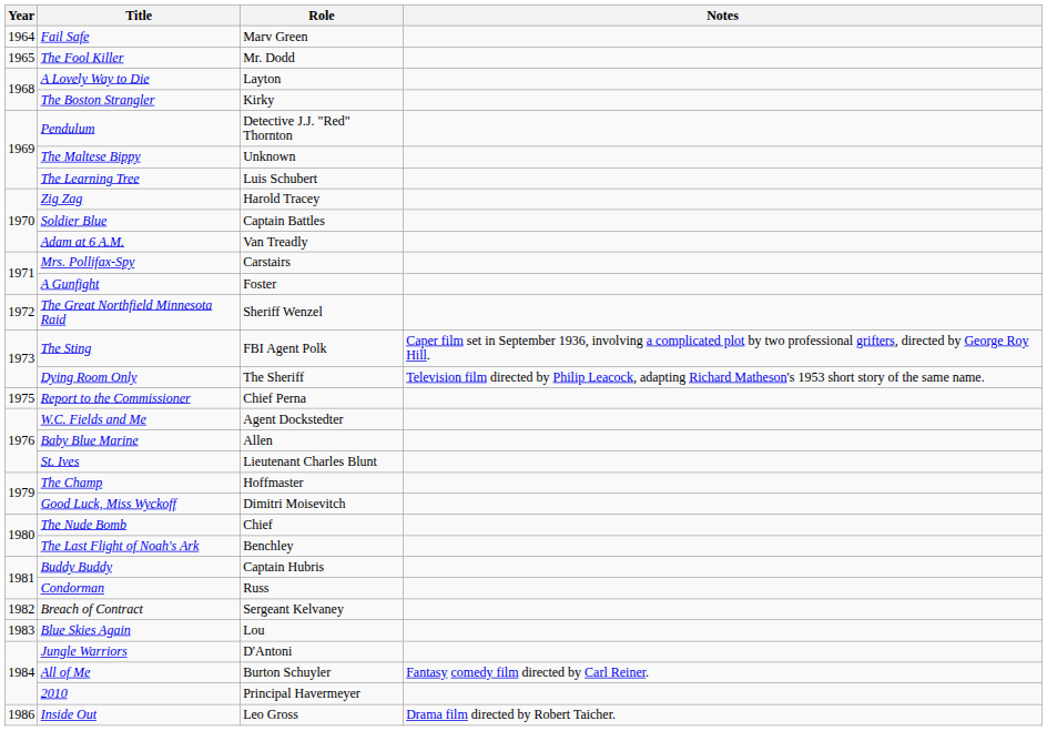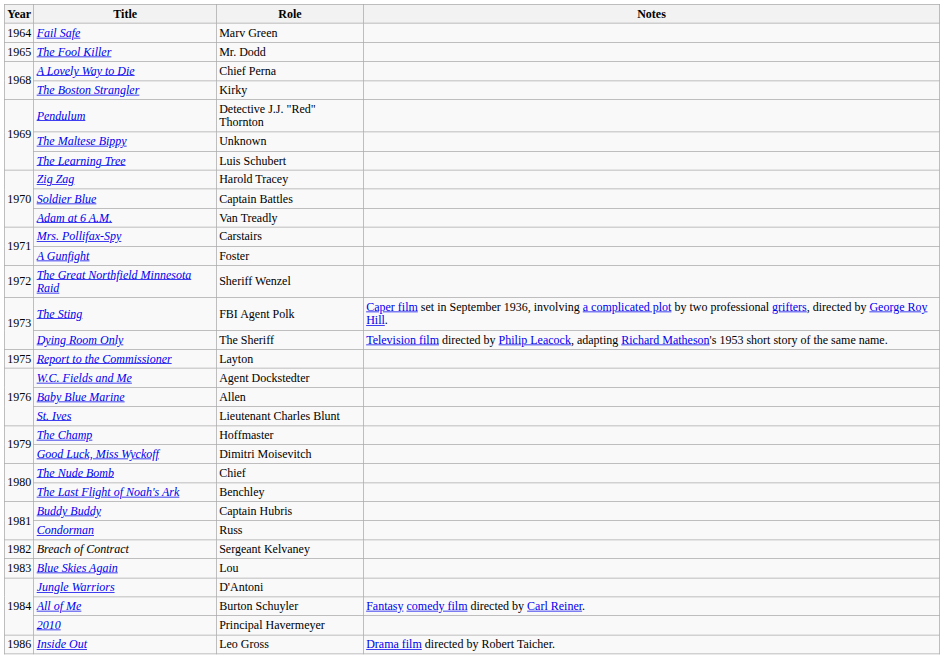 <table class="wikitable sortable">
 <tr>
 <th>Year</th>
 <th>Title</th>
 <th>Role</th>
 <th class="unsortable">Notes</th>
 </tr>
 <tr>
 <td>1964</td>
 <td><em><a href='#'>Fail Safe</a></em></td>
 <td>Marv Green</td>
 <td></td>
 </tr>
 <tr>
 <td>1965</td>
 <td><em><a href='#'>The Fool Killer</a></em></td>
 <td>Mr. Dodd</td>
 <td></td>
 </tr>
 <tr>
 <td rowspan=2>1968</td>
 <td><em><a href='#'>A Lovely Way to Die</a></em></td>
-<td>Layton</td>
+<td>Chief Perna</td>
 <td></td>
 </tr>
 <tr>
 <td><em><a href='#'>The Boston Strangler</a></em></td>
 <td>Kirky</td>
 <td></td>
 </tr>
 <tr>
 <td rowspan=3>1969</td>
 <td><em><a href='#'>Pendulum</a></em></td>
 <td>Detective J.J. "Red" Thornton</td>
 <td></td>
 </tr>
 <tr>
 <td><em><a href='#'>The Maltese Bippy</a></em></td>
 <td>Unknown</td>
 <td></td>
 </tr>
 <tr>
 <td><em><a href='#'>The Learning Tree</a></em></td>
 <td>Luis Schubert</td>
 <td></td>
 </tr>
 <tr>
 <td rowspan=3>1970</td>
 <td><em><a href='#'>Zig Zag</a></em></td>
 <td>Harold Tracey</td>
 <td></td>
 </tr>
 <tr>
 <td><em><a href='#'>Soldier Blue</a></em></td>
 <td>Captain Battles</td>
 <td></td>
 </tr>
 <tr>
 <td><em><a href='#'>Adam at 6 A.M.</a></em></td>
 <td>Van Treadly</td>
 <td></td>
 </tr>
 <tr>
 <td rowspan=2>1971</td>
 <td><em><a href='#'>Mrs. Pollifax-Spy</a></em></td>
 <td>Carstairs</td>
 <td></td>
 </tr>
 <tr>
 <td><em><a href='#'>A Gunfight</a></em></td>
 <td>Foster</td>
 <td></td>
 </tr>
 <tr>
 <td>1972</td>
 <td><em><a href='#'>The Great Northfield Minnesota Raid</a></em></td>
 <td>Sheriff Wenzel</td>
 <td></td>
 </tr>
 <tr>
 <td rowspan="2">1973</td>
 <td><em><a href='#'>The Sting</a></em></td>
 <td>FBI Agent Polk</td>
 <td><a href='#'>Caper film</a> set in September 1936, involving <a href='#'>a complicated plot</a> by two professional <a href='#'>grifters</a>, directed by <a href='#'>George Roy Hill</a>.</td>
 </tr>
 <tr>
 <td><em><a href='#'>Dying Room Only</a></em></td>
 <td>The Sheriff</td>
 <td><a href='#'>Television film</a> directed by <a href='#'>Philip Leacock</a>, adapting <a href='#'>Richard Matheson</a>'s 1953 short story of the same name.</td>
 </tr>
 <tr>
 <td>1975</td>
 <td><em><a href='#'>Report to the Commissioner</a></em></td>
-<td>Chief Perna</td>
+<td>Layton</td>
 <td></td>
 </tr>
 <tr>
 <td rowspan=3>1976</td>
 <td><em><a href='#'>W.C. Fields and Me</a></em></td>
 <td>Agent Dockstedter</td>
 <td></td>
 </tr>
 <tr>
 <td><em><a href='#'>Baby Blue Marine</a></em></td>
 <td>Allen</td>
 <td></td>
 </tr>
 <tr>
 <td><em><a href='#'>St. Ives</a></em></td>
 <td>Lieutenant Charles Blunt</td>
 <td></td>
 </tr>
 <tr>
 <td rowspan=2>1979</td>
 <td><em><a href='#'>The Champ</a></em></td>
 <td>Hoffmaster</td>
 <td></td>
 </tr>
 <tr>
 <td><em><a href='#'>Good Luck, Miss Wyckoff</a></em></td>
 <td>Dimitri Moisevitch</td>
 <td></td>
 </tr>
 <tr>
 <td rowspan=2>1980</td>
 <td><em><a href='#'>The Nude Bomb</a></em></td>
 <td>Chief</td>
 <td></td>
 </tr>
 <tr>
 <td><em><a href='#'>The Last Flight of Noah's Ark</a></em></td>
 <td>Benchley</td>
 <td></td>
 </tr>
 <tr>
 <td rowspan=2>1981</td>
 <td><em><a href='#'>Buddy Buddy</a></em></td>
 <td>Captain Hubris</td>
 <td></td>
 </tr>
 <tr>
 <td><em><a href='#'>Condorman</a></em></td>
 <td>Russ</td>
 <td></td>
 </tr>
 <tr>
 <td>1982</td>
 <td><em>Breach of Contract</em></td>
 <td>Sergeant Kelvaney</td>
 <td></td>
 </tr>
 <tr>
 <td>1983</td>
 <td><em><a href='#'>Blue Skies Again</a></em></td>
 <td>Lou</td>
 <td></td>
 </tr>
 <tr>
 <td rowspan=3>1984</td>
 <td><em><a href='#'>Jungle Warriors</a></em></td>
 <td>D'Antoni</td>
 <td></td>
 </tr>
 <tr>
 <td><em><a href='#'>All of Me</a></em></td>
 <td>Burton Schuyler</td>
 <td><a href='#'>Fantasy</a> <a href='#'>comedy film</a> directed by <a href='#'>Carl Reiner</a>.</td>
 </tr>
 <tr>
 <td><em><a href='#'>2010</a></em></td>
 <td>Principal Havermeyer</td>
 <td></td>
 </tr>
 <tr>
 <td>1986</td>
 <td><em><a href='#'>Inside Out</a></em></td>
 <td>Leo Gross</td>
 <td><a href='#'>Drama film</a> directed by Robert Taicher.</td>
 </tr>
 </table>
